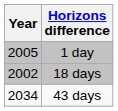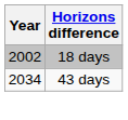 <table class="wikitable" style="text-align:center; font-size: 0.9em;">
 <tr>
 <th>Year</th>
 <th><a href='#'>Horizons</a><br>difference</th>
-</tr>
-<tr bgcolor=#c2c2c2>
-<td>2005</td>
-<td>1 day</td>
 </tr>
 <tr bgcolor=#c2c2c2>
 <td>2002</td>
 <td>18 days</td>
 </tr>
 <tr>
 <td>2034</td>
 <td>43 days</td>
 </tr>
 </table>
